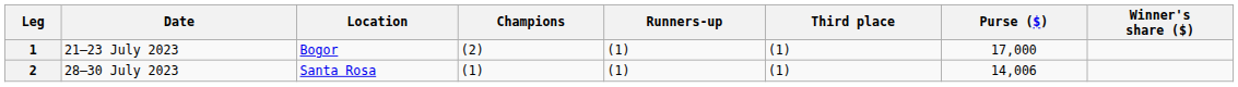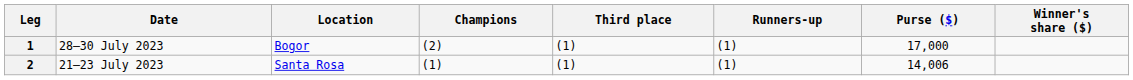 <table class="wikitable" style="width:100%">
 <tr>
 <th>Leg</th>
 <th>Date</th>
 <th>Location</th>
 <th>Champions</th>
+<th>Third place</th>
 <th>Runners-up</th>
-<th>Third place</th>
 <th>Purse (<a href='#'>$</a>)</th>
 <th>Winner's<br>share ($)</th>
 </tr>
 <tr>
 <th>1</th>
-<td>21–23 July 2023</td>
+<td>28–30 July 2023</td>
 <td> <a href='#'>Bogor</a></td>
 <td> (2)</td>
 <td> (1)</td>
 <td> (1)</td>
 <td align=center>17,000</td>
 <td align=center></td>
 </tr>
 <tr>
 <th>2</th>
-<td>28–30 July 2023</td>
+<td>21–23 July 2023</td>
 <td> <a href='#'>Santa Rosa</a></td>
 <td> (1)</td>
 <td> (1)</td>
 <td> (1)</td>
 <td align=center>14,006</td>
 <td align=center></td>
 </tr>
 </table>
